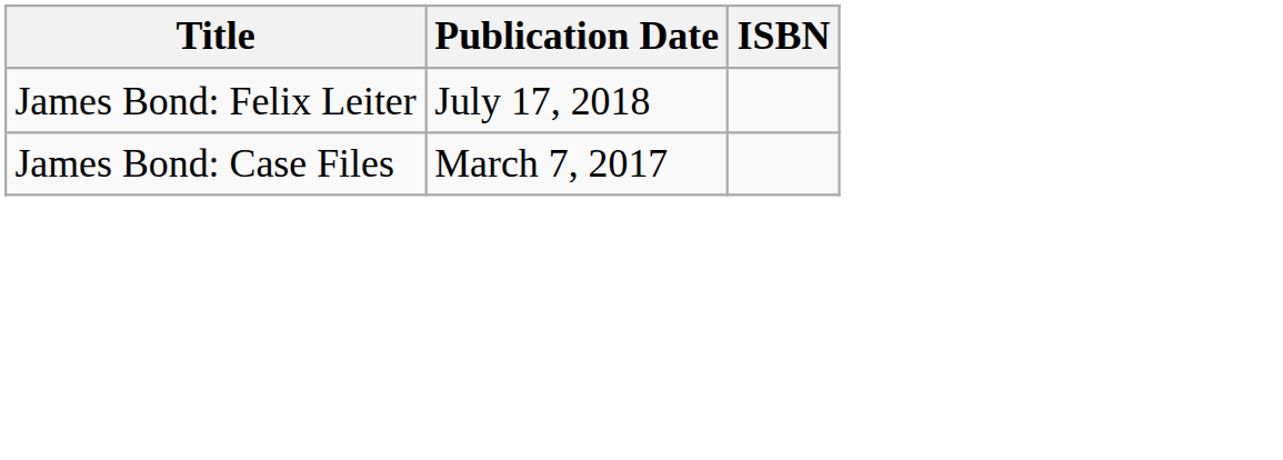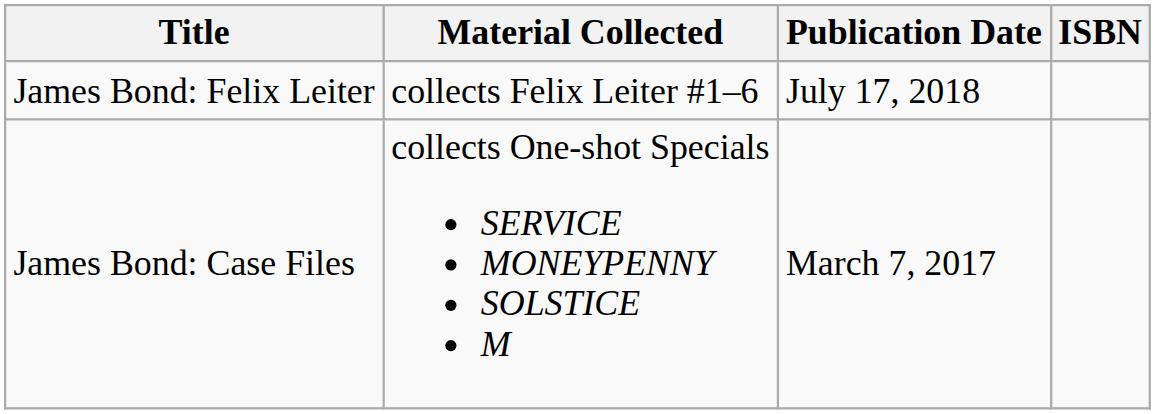 <table class="wikitable">
 <tr>
 <th>Title</th>
+<th>Material Collected</th>
 <th>Publication Date</th>
 <th>ISBN</th>
 </tr>
 <tr>
 <td>James Bond: Felix Leiter</td>
+<td>collects Felix Leiter #1–6</td>
 <td>July 17, 2018</td>
 <td></td>
 </tr>
 <tr>
 <td>James Bond: Case Files</td>
+<td>collects One-shot Specials<br><ul><li><em>SERVICE</em></li><li><em>MONEYPENNY</em></li><li><em>SOLSTICE</em></li><li><em>M</em></li></ul></td>
 <td>March 7, 2017</td>
 <td></td>
 </tr>
 </table>
